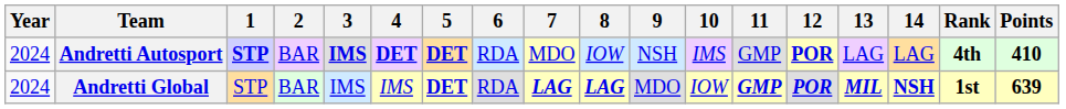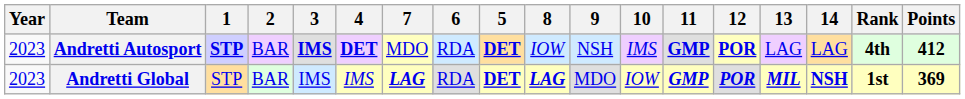 <table class="wikitable" style="text-align:center; font-size:85%">
 <tr>
 <th>Year</th>
 <th>Team</th>
 <th>1</th>
 <th>2</th>
 <th>3</th>
 <th>4</th>
+<th>7</th>
+<th>6</th>
 <th>5</th>
-<th>6</th>
-<th>7</th>
 <th>8</th>
 <th>9</th>
 <th>10</th>
 <th>11</th>
 <th>12</th>
 <th>13</th>
 <th>14</th>
 <th>Rank</th>
 <th>Points</th>
 </tr>
 <tr>
-<td><a href='#'>2024</a></td>
+<td><a href='#'>2023</a></td>
 <th nowrap><a href='#'>Andretti Autosport</a></th>
 <td style="background:#CFCFFF;"><strong><a href='#'>STP</a></strong><br></td>
 <td style="background:#efcfff;"><a href='#'>BAR</a><br></td>
 <td style="background:#dfdfdf;"><strong><a href='#'>IMS</a><br></strong></td>
 <td style="background:#efcfff;"><strong><a href='#'>DET</a></strong><br></td>
+<td style="background:#FFFFBF;"><a href='#'>MDO</a><br></td>
+<td style="background:#CFEAFF;"><a href='#'>RDA</a><br></td>
 <td style="background:#ffdf9f;"><strong><a href='#'>DET</a></strong><br></td>
-<td style="background:#CFEAFF;"><a href='#'>RDA</a><br></td>
-<td style="background:#FFFFBF;"><a href='#'>MDO</a><br></td>
 <td style="background:#CFEAFF;"><em><a href='#'>IOW</a></em><br></td>
 <td style="background:#CFEAFF;"><a href='#'>NSH</a><br></td>
 <td style="background:#EFCFFF;"><em><a href='#'>IMS</a></em><br></td>
-<td style="background:#DFDFDF;"><a href='#'>GMP</a><br></td>
+<td style="background:#DFDFDF;"><strong><a href='#'>GMP</a><br></strong></td>
 <td style="background:#FFFFBF;"><strong><a href='#'>POR</a></strong><br></td>
 <td style="background:#EFCFFF;"><a href='#'>LAG</a><br></td>
 <td style="background:#FFDF9F;"><a href='#'>LAG</a><br></td>
 <th style="background:#DFFFDF;">4th</th>
-<th style="background:#DFFFDF;">410</th>
+<th style="background:#DFFFDF;">412</th>
 </tr>
 <tr>
-<td><a href='#'>2024</a></td>
+<td><a href='#'>2023</a></td>
 <th nowrap><a href='#'>Andretti Global</a></th>
 <td style="background:#ffdf9f;"><a href='#'>STP</a><br></td>
 <td style="background:#dfffdf;"><a href='#'>BAR</a><br></td>
 <td style="background:#cfeaff;"><a href='#'>IMS</a><br></td>
 <td style="background:#ffffbf;"><em><a href='#'>IMS</a></em><br></td>
+<td style="background:#FFFFBF;"><strong><em><a href='#'>LAG</a></em></strong><br></td>
+<td style="background:#DFDFDF;"><a href='#'>RDA</a><br></td>
 <td style="background:#ffffbf;"><strong><a href='#'>DET</a></strong><br></td>
-<td style="background:#DFDFDF;"><a href='#'>RDA</a><br></td>
-<td style="background:#FFFFBF;"><strong><em><a href='#'>LAG</a></em></strong><br></td>
 <td style="background:#FFFFBF;"><strong><em><a href='#'>LAG</a></em></strong><br></td>
 <td style="background:#DFDFDF;"><a href='#'>MDO</a><br></td>
 <td style="background:#FFFFBF;"><em><a href='#'>IOW</a></em><br></td>
 <td style="background:#FFFFBF;"><strong><em><a href='#'>GMP</a></em></strong><br></td>
 <td style="background:#DFDFDF;"><strong><em><a href='#'>POR</a></em></strong><br></td>
 <td style="background:#FFFFBF;"><strong><em><a href='#'>MIL</a></em></strong><br></td>
 <td style="background:#ffffbf;"><strong><a href='#'>NSH</a></strong><br></td>
 <th style="background:#FFFFBF;">1st</th>
-<th style="background:#FFFFBF;">639</th>
+<th style="background:#FFFFBF;">369</th>
 </tr>
 </table>
